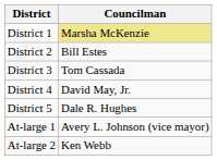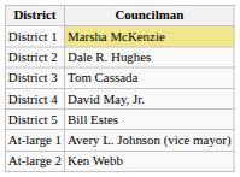 <table class="wikitable">
 <tr>
 <th>District</th>
 <th>Councilman</th>
 </tr>
 <tr>
 <td>District 1</td>
 <td style="background: khaki;">Marsha McKenzie</td>
 </tr>
 <tr>
 <td>District 2</td>
-<td>Bill Estes</td>
+<td>Dale R. Hughes</td>
 </tr>
 <tr>
 <td>District 3</td>
 <td>Tom Cassada</td>
 </tr>
 <tr>
 <td>District 4</td>
 <td>David May, Jr.</td>
 </tr>
 <tr>
 <td>District 5</td>
-<td>Dale R. Hughes</td>
+<td>Bill Estes</td>
 </tr>
 <tr>
 <td>At-large 1</td>
 <td>Avery L. Johnson (vice mayor)</td>
 </tr>
 <tr>
 <td>At-large 2</td>
 <td>Ken Webb</td>
 </tr>
 </table>
